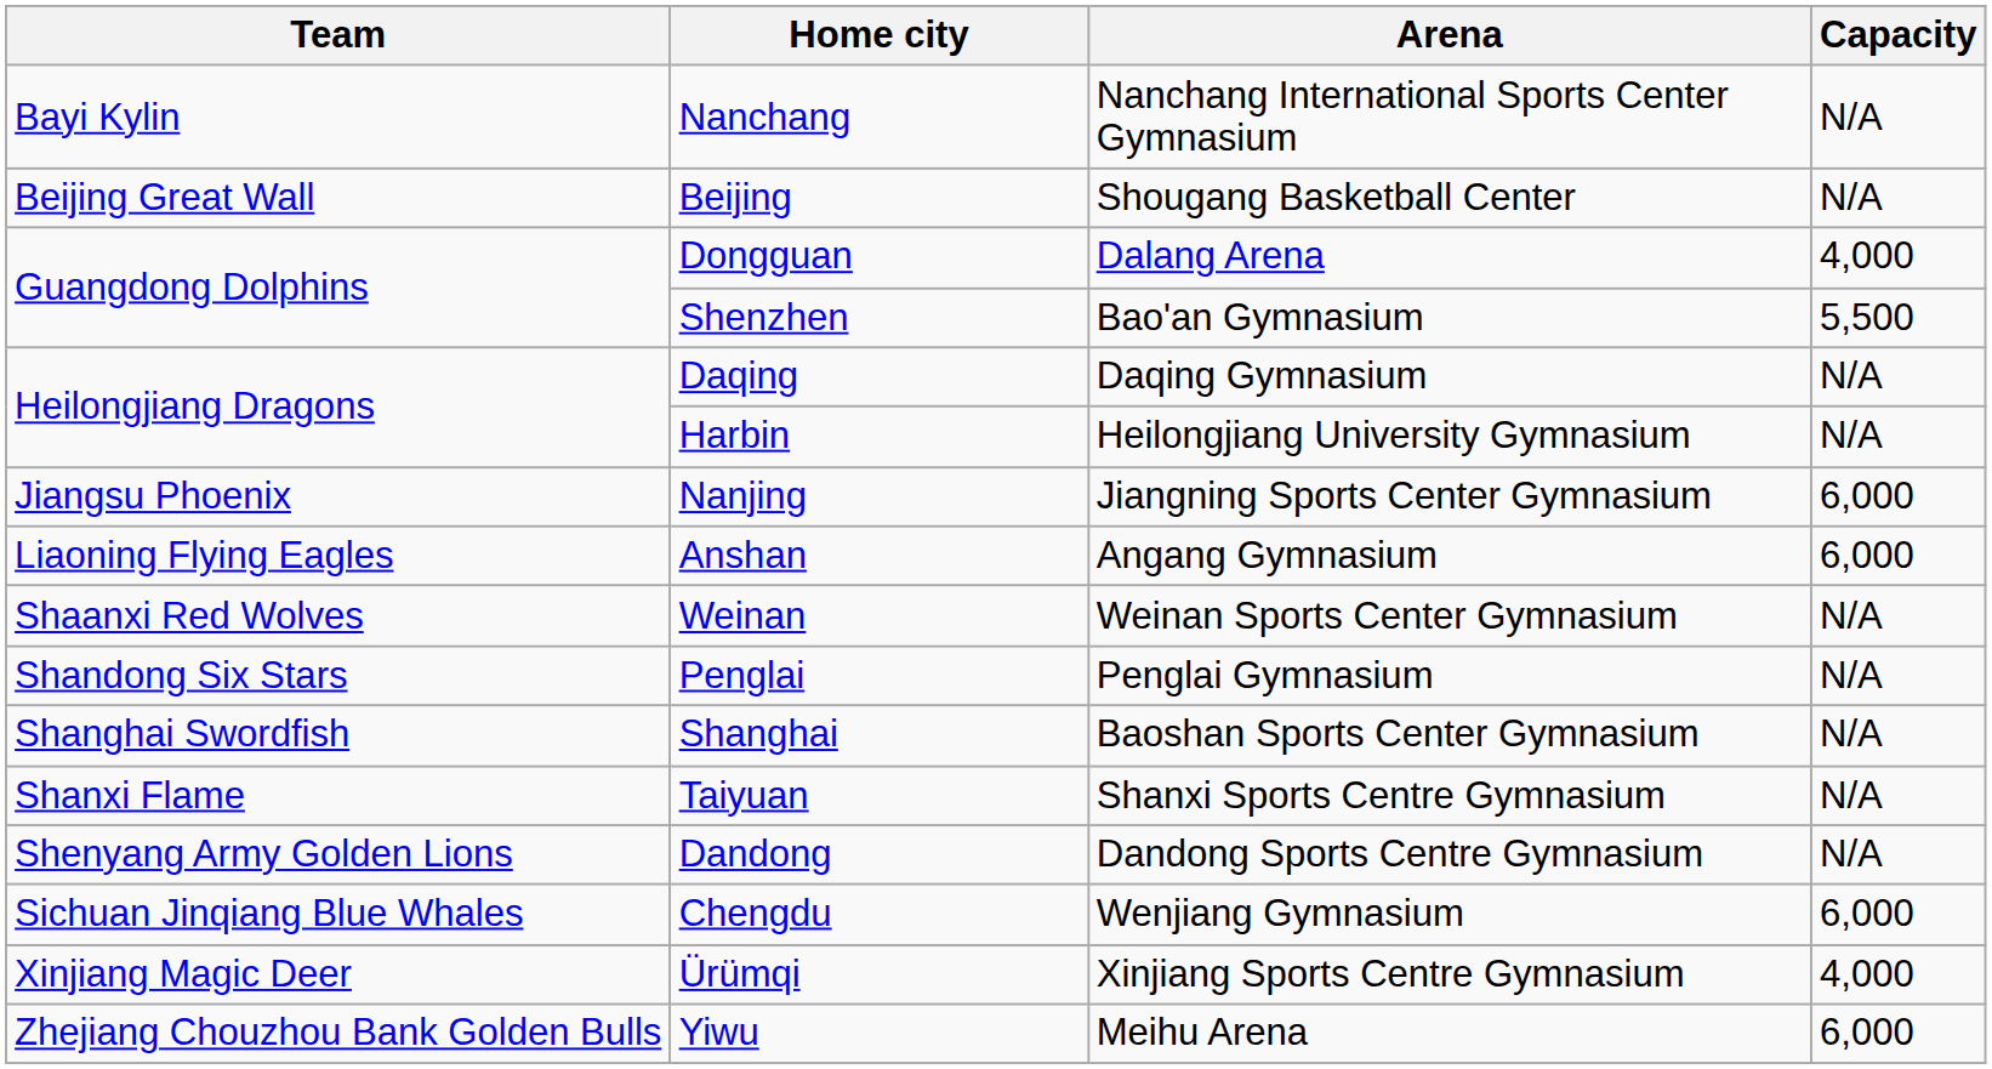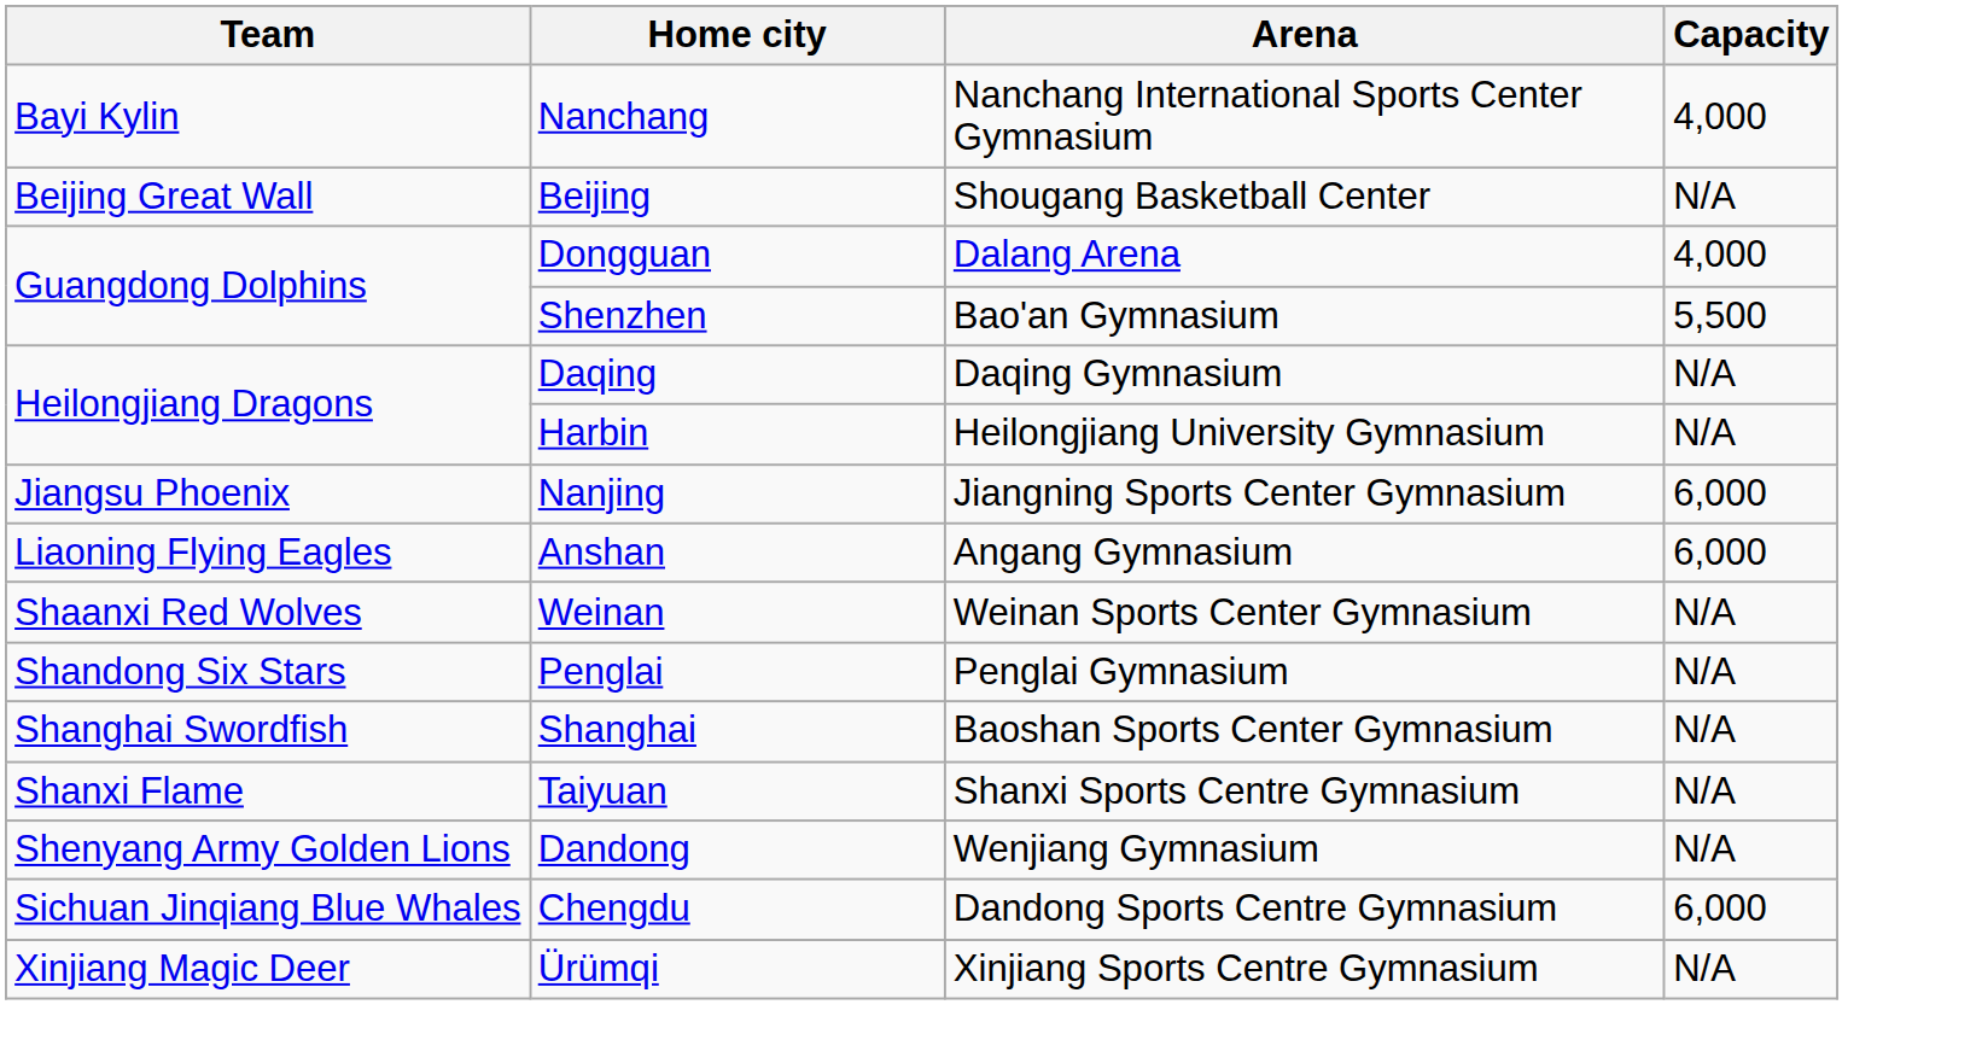 <table class="wikitable sortable">
 <tr>
 <th>Team</th>
 <th width=170>Home city</th>
 <th width=300>Arena</th>
 <th>Capacity</th>
 </tr>
 <tr>
 <td><a href='#'>Bayi Kylin</a></td>
 <td><a href='#'>Nanchang</a></td>
 <td>Nanchang International Sports Center Gymnasium</td>
-<td>N/A</td>
+<td>4,000</td>
 </tr>
 <tr>
 <td><a href='#'>Beijing Great Wall</a></td>
 <td><a href='#'>Beijing</a></td>
 <td>Shougang Basketball Center</td>
 <td>N/A</td>
 </tr>
 <tr>
 <td rowspan="2"><a href='#'>Guangdong Dolphins</a></td>
 <td><a href='#'>Dongguan</a></td>
 <td><a href='#'>Dalang Arena</a></td>
 <td>4,000</td>
 </tr>
 <tr>
 <td><a href='#'>Shenzhen</a></td>
 <td>Bao'an Gymnasium</td>
 <td>5,500</td>
 </tr>
 <tr>
 <td rowspan="2"><a href='#'>Heilongjiang Dragons</a></td>
 <td><a href='#'>Daqing</a></td>
 <td>Daqing Gymnasium</td>
 <td>N/A</td>
 </tr>
 <tr>
 <td><a href='#'>Harbin</a></td>
 <td>Heilongjiang University Gymnasium</td>
 <td>N/A</td>
 </tr>
 <tr>
 <td><a href='#'>Jiangsu Phoenix</a></td>
 <td><a href='#'>Nanjing</a></td>
 <td>Jiangning Sports Center Gymnasium</td>
 <td>6,000</td>
 </tr>
 <tr>
 <td><a href='#'>Liaoning Flying Eagles</a></td>
 <td><a href='#'>Anshan</a></td>
 <td>Angang Gymnasium</td>
 <td>6,000</td>
 </tr>
 <tr>
 <td><a href='#'>Shaanxi Red Wolves</a></td>
 <td><a href='#'>Weinan</a></td>
 <td>Weinan Sports Center Gymnasium</td>
 <td>N/A</td>
 </tr>
 <tr>
 <td><a href='#'>Shandong Six Stars</a></td>
 <td><a href='#'>Penglai</a></td>
 <td>Penglai Gymnasium</td>
 <td>N/A</td>
 </tr>
 <tr>
 <td><a href='#'>Shanghai Swordfish</a></td>
 <td><a href='#'>Shanghai</a></td>
 <td>Baoshan Sports Center Gymnasium</td>
 <td>N/A</td>
 </tr>
 <tr>
 <td><a href='#'>Shanxi Flame</a></td>
 <td><a href='#'>Taiyuan</a></td>
 <td>Shanxi Sports Centre Gymnasium</td>
 <td>N/A</td>
 </tr>
 <tr>
 <td><a href='#'>Shenyang Army Golden Lions</a></td>
 <td><a href='#'>Dandong</a></td>
-<td>Dandong Sports Centre Gymnasium</td>
+<td>Wenjiang Gymnasium</td>
 <td>N/A</td>
 </tr>
 <tr>
 <td><a href='#'>Sichuan Jinqiang Blue Whales</a></td>
 <td><a href='#'>Chengdu</a></td>
-<td>Wenjiang Gymnasium</td>
+<td>Dandong Sports Centre Gymnasium</td>
 <td>6,000</td>
 </tr>
 <tr>
 <td><a href='#'>Xinjiang Magic Deer</a></td>
 <td><a href='#'>Ürümqi</a></td>
 <td>Xinjiang Sports Centre Gymnasium</td>
-<td>4,000</td>
-</tr>
-<tr>
-<td><a href='#'>Zhejiang Chouzhou Bank Golden Bulls</a></td>
-<td><a href='#'>Yiwu</a></td>
-<td>Meihu Arena</td>
-<td>6,000</td>
+<td>N/A</td>
 </tr>
 </table>
